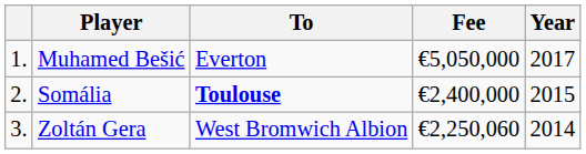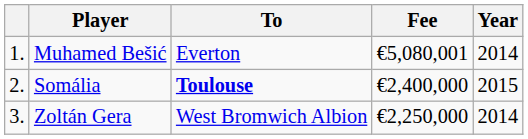 <table border="0" class="wikitable">
 <tr>
 <th></th>
 <th>Player</th>
 <th>To</th>
 <th>Fee</th>
 <th>Year</th>
 </tr>
 <tr>
 <td>1.</td>
 <td> <a href='#'>Muhamed Bešić</a></td>
 <td> <a href='#'>Everton</a></td>
-<td>€5,050,000</td>
-<td>2017</td>
+<td>€5,080,001</td>
+<td>2014</td>
 </tr>
 <tr>
 <td>2.</td>
 <td> <a href='#'>Somália</a></td>
 <td><strong> <a href='#'>Toulouse</a></strong></td>
 <td>€2,400,000</td>
 <td>2015</td>
 </tr>
 <tr>
 <td>3.</td>
 <td> <a href='#'>Zoltán Gera</a></td>
 <td> <a href='#'>West Bromwich Albion</a></td>
-<td>€2,250,060</td>
+<td>€2,250,000</td>
 <td>2014</td>
 </tr>
 </table>
